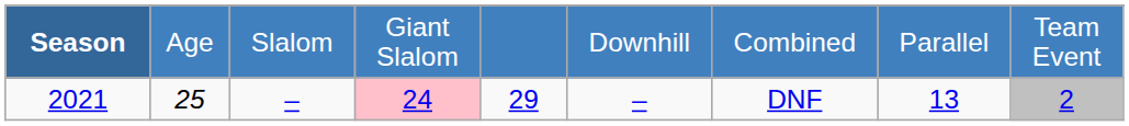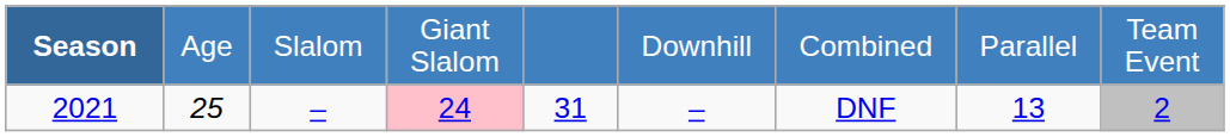 <table class="wikitable"  style="font-size:95%; text-align:center; border:gray solid 1px; width:40%;">
 <tr style="background:#369; color:white;">
 <td rowspan="2" style="width:6%;"><strong>Season</strong></td>
 </tr>
 <tr style="background:#4180be; color:white;">
 <td style="width:3%;">Age</td>
 <td style="width:5%;">Slalom</td>
 <td style="width:5%;">Giant<br>Slalom</td>
 <td style="width:5%;"></td>
 <td style="width:5%;">Downhill</td>
 <td style="width:5%;">Combined</td>
 <td width="5%">Parallel</td>
 <td style="width:5%;">Team Event</td>
 </tr>
 <tr>
 <td><a href='#'>2021</a></td>
 <td><em>25</em></td>
 <td><a href='#'>–</a></td>
 <td style="background: pink;"><a href='#'>24</a></td>
-<td><a href='#'>29</a></td>
+<td><a href='#'>31</a></td>
 <td><a href='#'>–</a></td>
 <td><a href='#'>DNF</a></td>
 <td><a href='#'>13</a></td>
 <td style="background:silver;"><a href='#'>2</a></td>
 </tr>
 </table>
